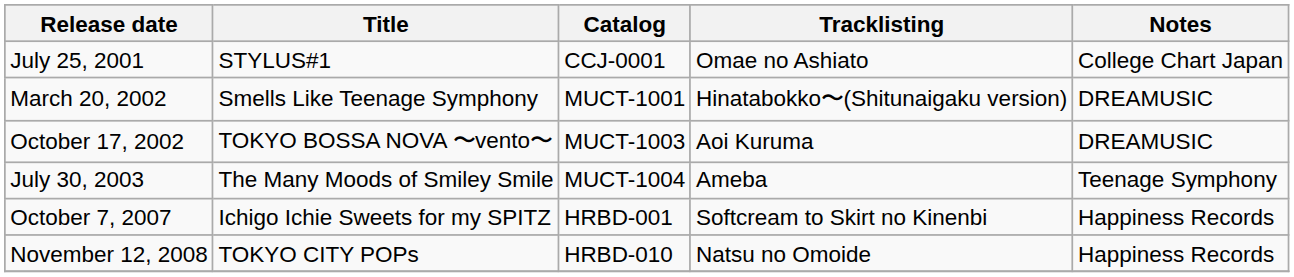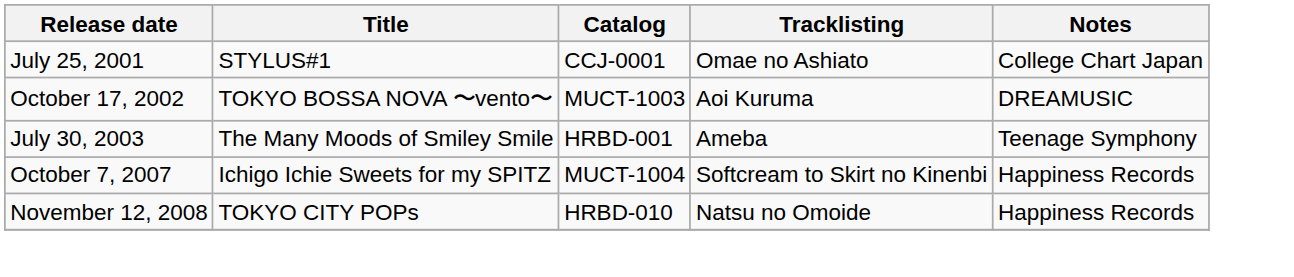 <table class="wikitable" style=font-size:small>
 <tr>
 <th>Release date</th>
 <th>Title</th>
 <th>Catalog</th>
 <th>Tracklisting</th>
 <th>Notes</th>
 </tr>
 <tr>
 <td>July 25, 2001</td>
 <td>STYLUS#1</td>
 <td>CCJ-0001</td>
 <td>Omae no Ashiato</td>
 <td>College Chart Japan</td>
 </tr>
 <tr>
-<td>March 20, 2002</td>
-<td>Smells Like Teenage Symphony</td>
-<td>MUCT-1001</td>
-<td>Hinatabokko〜(Shitunaigaku version)</td>
-<td>DREAMUSIC</td>
-</tr>
-<tr>
 <td>October 17, 2002</td>
 <td>TOKYO BOSSA NOVA 〜vento〜</td>
 <td>MUCT-1003</td>
 <td>Aoi Kuruma</td>
 <td>DREAMUSIC</td>
 </tr>
 <tr>
 <td>July 30, 2003</td>
 <td>The Many Moods of Smiley Smile</td>
-<td>MUCT-1004</td>
+<td>HRBD-001</td>
 <td>Ameba</td>
 <td>Teenage Symphony</td>
 </tr>
 <tr>
 <td>October 7, 2007</td>
 <td>Ichigo Ichie Sweets for my SPITZ</td>
-<td>HRBD-001</td>
+<td>MUCT-1004</td>
 <td>Softcream to Skirt no Kinenbi</td>
 <td>Happiness Records</td>
 </tr>
 <tr>
 <td>November 12, 2008</td>
 <td>TOKYO CITY POPs</td>
 <td>HRBD-010</td>
 <td>Natsu no Omoide</td>
 <td>Happiness Records</td>
 </tr>
 <tr>
 </tr>
 </table>
